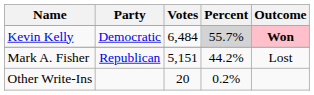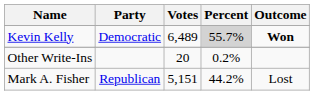 <table class=wikitable style="text-align:center">
 <tr>
 <th>Name</th>
 <th>Party</th>
 <th>Votes</th>
 <th>Percent</th>
 <th>Outcome</th>
 </tr>
 <tr>
 </tr>
 <tr>
 <td align=left><a href='#'>Kevin Kelly</a></td>
 <td><a href='#'>Democratic</a></td>
-<td>6,484</td>
+<td>6,489</td>
 <td style="background: lightgrey;">55.7%</td>
-<td style="background: pink;"><strong>Won</strong></td>
+<td><strong>Won</strong></td>
 </tr>
 <tr>
+</tr>
+<tr>
+<td align=left>Other Write-Ins</td>
+<td></td>
+<td>20</td>
+<td>0.2%</td>
+<td></td>
 </tr>
 <tr>
 <td align=left>Mark A. Fisher</td>
 <td><a href='#'>Republican</a></td>
 <td>5,151</td>
 <td>44.2%</td>
 <td>Lost</td>
 </tr>
-<tr>
-<td align=left>Other Write-Ins</td>
-<td></td>
-<td>20</td>
-<td>0.2%</td>
-<td></td>
-</tr>
 </table>
